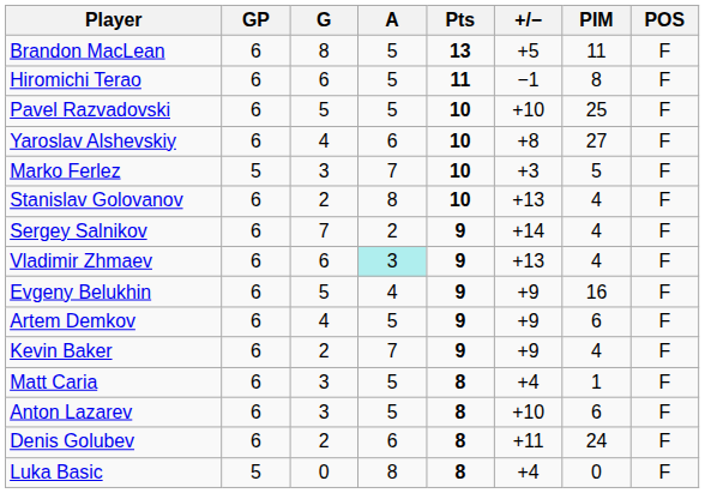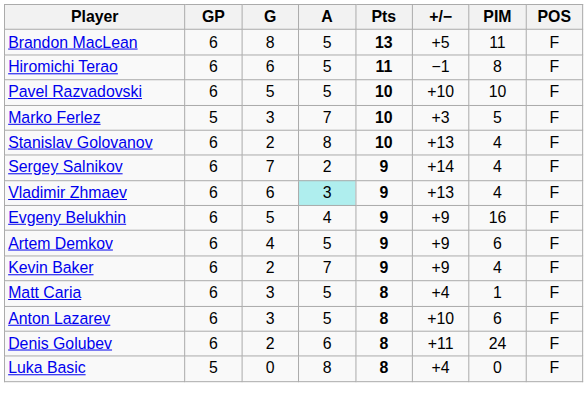 <table class="wikitable sortable" style="text-align:center;">
 <tr>
 <th style="width:175px;">Player</th>
 <th style="width:50px;">GP</th>
 <th style="width:50px;">G</th>
 <th style="width:50px;">A</th>
 <th style="width:50px;">Pts</th>
 <th style="width:50px;">+/−</th>
 <th style="width:50px;">PIM</th>
 <th style="width:50px;">POS</th>
 </tr>
 <tr>
 <td style="text-align:left;"> <a href='#'>Brandon MacLean</a></td>
 <td>6</td>
 <td>8</td>
 <td>5</td>
 <td><strong>13</strong></td>
 <td>+5</td>
 <td>11</td>
 <td>F</td>
 </tr>
 <tr>
 <td style="text-align:left;"> <a href='#'>Hiromichi Terao</a></td>
 <td>6</td>
 <td>6</td>
 <td>5</td>
 <td><strong>11</strong></td>
 <td>−1</td>
 <td>8</td>
 <td>F</td>
 </tr>
 <tr>
 <td style="text-align:left;"> <a href='#'>Pavel Razvadovski</a></td>
 <td>6</td>
 <td>5</td>
 <td>5</td>
 <td><strong>10</strong></td>
 <td>+10</td>
-<td>25</td>
-<td>F</td>
-</tr>
-<tr>
-<td style="text-align:left;"> <a href='#'>Yaroslav Alshevskiy</a></td>
-<td>6</td>
-<td>4</td>
-<td>6</td>
-<td><strong>10</strong></td>
-<td>+8</td>
-<td>27</td>
+<td>10</td>
 <td>F</td>
 </tr>
 <tr>
 <td style="text-align:left;"> <a href='#'>Marko Ferlez</a></td>
 <td>5</td>
 <td>3</td>
 <td>7</td>
 <td><strong>10</strong></td>
 <td>+3</td>
 <td>5</td>
 <td>F</td>
 </tr>
 <tr>
 <td style="text-align:left;"> <a href='#'>Stanislav Golovanov</a></td>
 <td>6</td>
 <td>2</td>
 <td>8</td>
 <td><strong>10</strong></td>
 <td>+13</td>
 <td>4</td>
 <td>F</td>
 </tr>
 <tr>
 <td style="text-align:left;"> <a href='#'>Sergey Salnikov</a></td>
 <td>6</td>
 <td>7</td>
 <td>2</td>
 <td><strong>9</strong></td>
 <td>+14</td>
 <td>4</td>
 <td>F</td>
 </tr>
 <tr>
 <td style="text-align:left;"> <a href='#'>Vladimir Zhmaev</a></td>
 <td>6</td>
 <td>6</td>
 <td style="background: paleturquoise;">3</td>
 <td><strong>9</strong></td>
 <td>+13</td>
 <td>4</td>
 <td>F</td>
 </tr>
 <tr>
 <td style="text-align:left;"> <a href='#'>Evgeny Belukhin</a></td>
 <td>6</td>
 <td>5</td>
 <td>4</td>
 <td><strong>9</strong></td>
 <td>+9</td>
 <td>16</td>
 <td>F</td>
 </tr>
 <tr>
 <td style="text-align:left;"> <a href='#'>Artem Demkov</a></td>
 <td>6</td>
 <td>4</td>
 <td>5</td>
 <td><strong>9</strong></td>
 <td>+9</td>
 <td>6</td>
 <td>F</td>
 </tr>
 <tr>
 <td style="text-align:left;"> <a href='#'>Kevin Baker</a></td>
 <td>6</td>
 <td>2</td>
 <td>7</td>
 <td><strong>9</strong></td>
 <td>+9</td>
 <td>4</td>
 <td>F</td>
 </tr>
 <tr>
 <td style="text-align:left;"> <a href='#'>Matt Caria</a></td>
 <td>6</td>
 <td>3</td>
 <td>5</td>
 <td><strong>8</strong></td>
 <td>+4</td>
 <td>1</td>
 <td>F</td>
 </tr>
 <tr>
 <td style="text-align:left;"> <a href='#'>Anton Lazarev</a></td>
 <td>6</td>
 <td>3</td>
 <td>5</td>
 <td><strong>8</strong></td>
 <td>+10</td>
 <td>6</td>
 <td>F</td>
 </tr>
 <tr>
 <td style="text-align:left;"> <a href='#'>Denis Golubev</a></td>
 <td>6</td>
 <td>2</td>
 <td>6</td>
 <td><strong>8</strong></td>
 <td>+11</td>
 <td>24</td>
 <td>F</td>
 </tr>
 <tr>
 <td style="text-align:left;"> <a href='#'>Luka Basic</a></td>
 <td>5</td>
 <td>0</td>
 <td>8</td>
 <td><strong>8</strong></td>
 <td>+4</td>
 <td>0</td>
 <td>F</td>
 </tr>
 </table>
